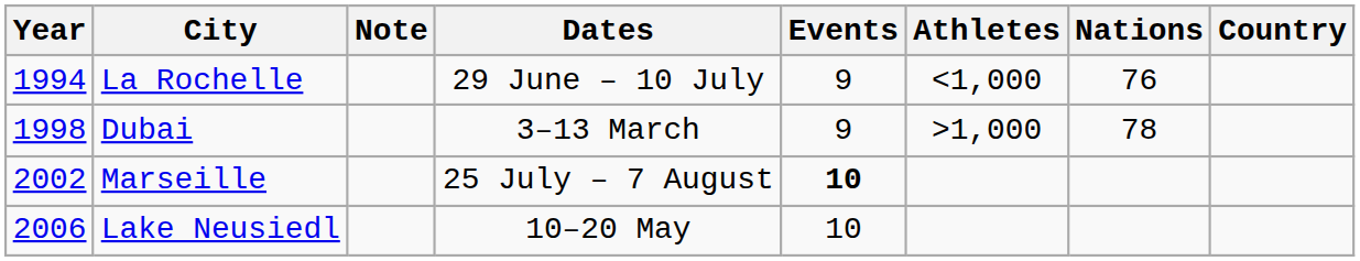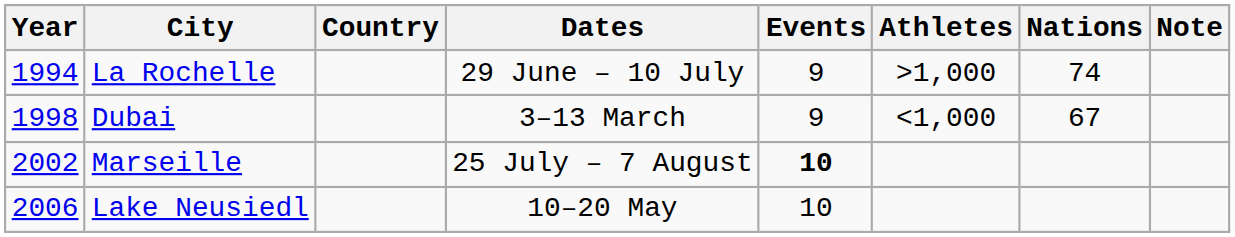 <table class="wikitable">
 <tr>
 <th>Year</th>
 <th>City</th>
-<th>Note</th>
+<th>Country</th>
 <th>Dates</th>
 <th>Events</th>
 <th>Athletes</th>
 <th>Nations</th>
-<th>Country</th>
+<th>Note</th>
 </tr>
 <tr>
 <td><a href='#'>1994</a></td>
 <td><a href='#'>La Rochelle</a></td>
 <td></td>
 <td align=center>29 June – 10 July</td>
 <td align=center>9</td>
-<td align=center><1,000</td>
-<td align=center>76</td>
+<td align=center>>1,000</td>
+<td align=center>74</td>
 <td></td>
 </tr>
 <tr>
 <td><a href='#'>1998</a></td>
 <td><a href='#'>Dubai</a></td>
 <td></td>
 <td align=center>3–13 March</td>
 <td align=center>9</td>
-<td align=center>>1,000</td>
-<td align=center>78</td>
+<td align=center><1,000</td>
+<td align=center>67</td>
 <td></td>
 </tr>
 <tr>
 <td><a href='#'>2002</a></td>
 <td><a href='#'>Marseille</a></td>
 <td></td>
 <td align=center>25 July – 7 August</td>
 <td align=center><strong>10</strong></td>
 <td align=center></td>
 <td align=center></td>
 <td></td>
 </tr>
 <tr>
 <td><a href='#'>2006</a></td>
 <td><a href='#'>Lake Neusiedl</a></td>
 <td></td>
 <td align=center>10–20 May</td>
 <td align=center>10</td>
 <td align=center></td>
 <td align=center></td>
 <td></td>
 </tr>
 </table>
